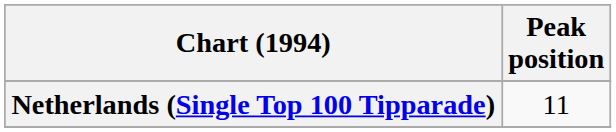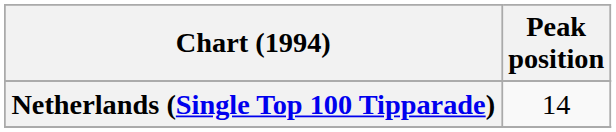 <table class="wikitable sortable plainrowheaders">
 <tr>
 <th>Chart (1994)</th>
 <th>Peak<br>position</th>
 </tr>
 <tr>
 </tr>
 <tr>
 <th scope="row">Netherlands (<a href='#'>Single Top 100 Tipparade</a>)</th>
-<td align="center">11</td>
+<td align="center">14</td>
 </tr>
 <tr>
 </tr>
 <tr>
 </tr>
 </table>
